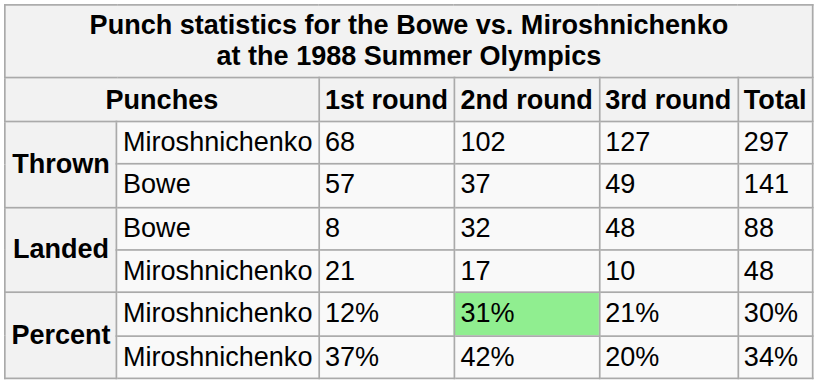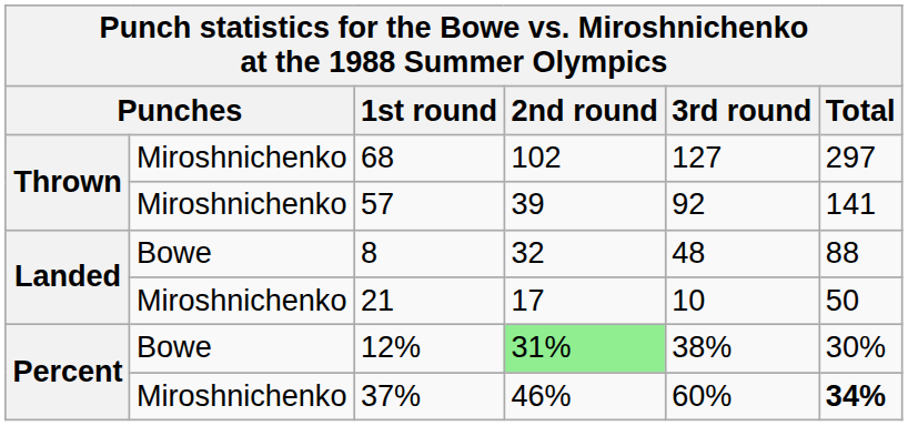 <table class="wikitable mw-collapsible mw-collapsed" align=right>
 <tr>
 <th colspan=6>Punch statistics for the Bowe vs. Miroshnichenko<br> at the 1988 Summer Olympics</th>
 </tr>
 <tr>
 <th colspan=2>Punches</th>
 <th>1st round</th>
 <th>2nd round</th>
 <th>3rd round</th>
 <th>Total</th>
 </tr>
 <tr>
 <th rowspan=2>Thrown</th>
 <td>Miroshnichenko</td>
 <td>68</td>
 <td>102</td>
 <td>127</td>
 <td>297</td>
 </tr>
 <tr>
-<td>Bowe</td>
+<td>Miroshnichenko</td>
 <td>57</td>
-<td>37</td>
-<td>49</td>
+<td>39</td>
+<td>92</td>
 <td>141</td>
 </tr>
 <tr>
 <th rowspan=2>Landed</th>
 <td>Bowe</td>
 <td>8</td>
 <td>32</td>
 <td>48</td>
 <td>88</td>
 </tr>
 <tr>
 <td>Miroshnichenko</td>
 <td>21</td>
 <td>17</td>
 <td>10</td>
-<td>48</td>
+<td>50</td>
 </tr>
 <tr>
 <th rowspan=2>Percent</th>
-<td>Miroshnichenko</td>
+<td>Bowe</td>
 <td>12%</td>
 <td style="background: lightgreen;">31%</td>
-<td>21%</td>
+<td>38%</td>
 <td>30%</td>
 </tr>
 <tr>
 <td>Miroshnichenko</td>
 <td>37%</td>
-<td>42%</td>
-<td>20%</td>
-<td>34%</td>
+<td>46%</td>
+<td>60%</td>
+<td><strong>34%</strong></td>
 </tr>
 </table>
